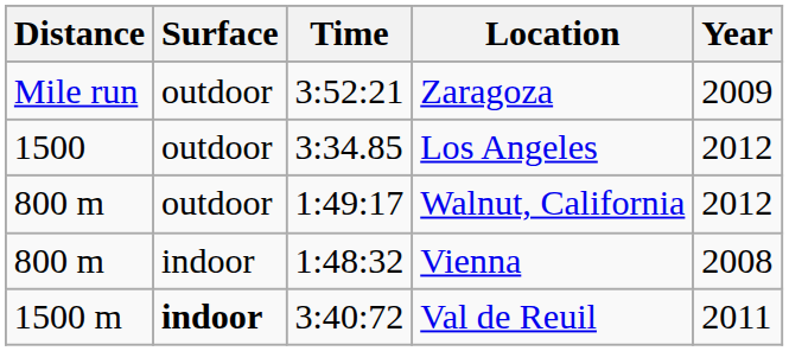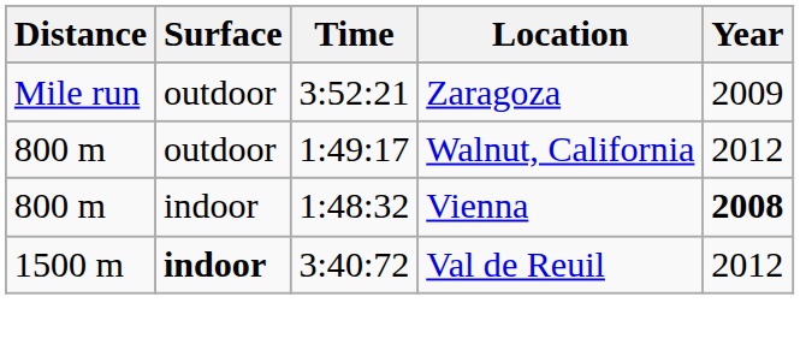 <table class="wikitable">
 <tr>
 <th>Distance</th>
 <th>Surface</th>
 <th>Time</th>
 <th>Location</th>
 <th>Year</th>
 </tr>
 <tr>
 <td><a href='#'>Mile run</a></td>
 <td>outdoor</td>
 <td>3:52:21</td>
 <td><a href='#'>Zaragoza</a></td>
 <td>2009</td>
 </tr>
 <tr>
-<td>1500</td>
-<td>outdoor</td>
-<td>3:34.85</td>
-<td><a href='#'>Los Angeles</a></td>
-<td>2012</td>
-</tr>
-<tr>
 <td>800 m</td>
 <td>outdoor</td>
 <td>1:49:17</td>
 <td><a href='#'>Walnut, California</a></td>
 <td>2012</td>
 </tr>
 <tr>
 <td>800 m</td>
 <td>indoor</td>
 <td>1:48:32</td>
 <td><a href='#'>Vienna</a></td>
-<td>2008</td>
+<td><strong>2008</strong></td>
 </tr>
 <tr>
 <td>1500 m</td>
 <td><strong>indoor</strong></td>
 <td>3:40:72</td>
 <td><a href='#'>Val de Reuil</a></td>
-<td>2011</td>
+<td>2012</td>
 </tr>
 </table>
